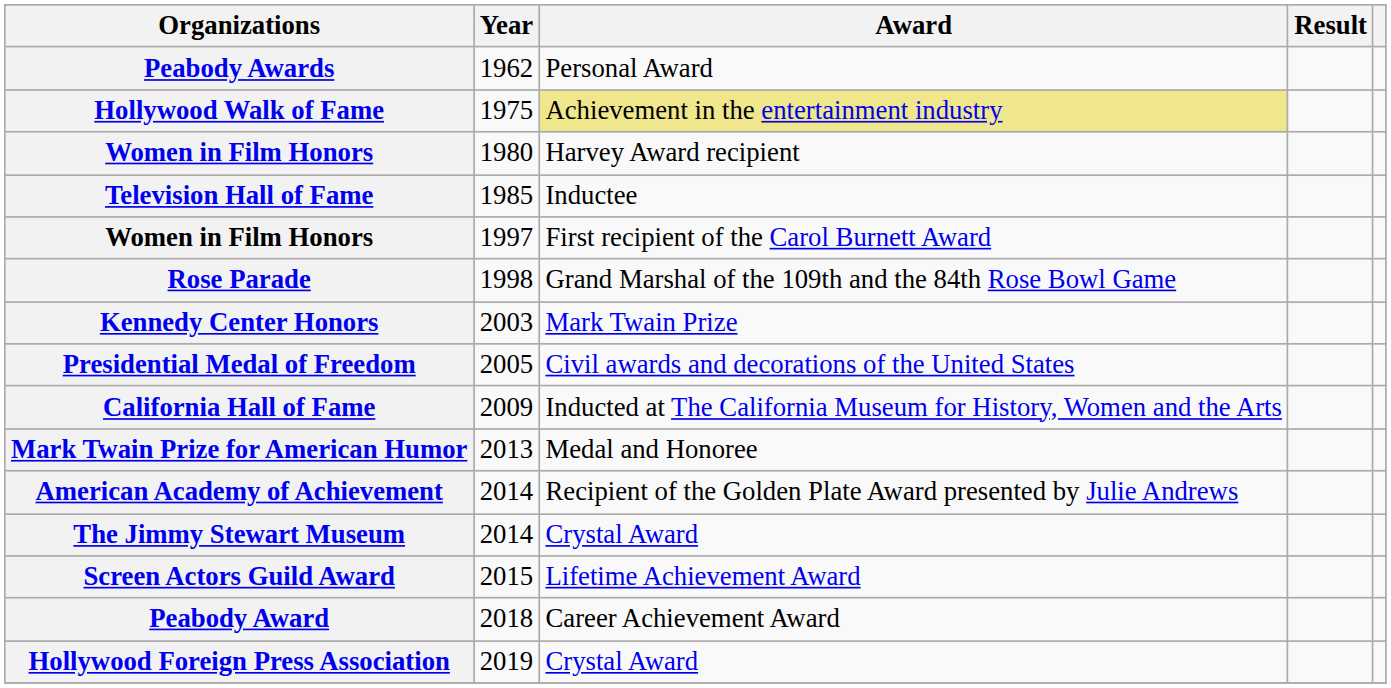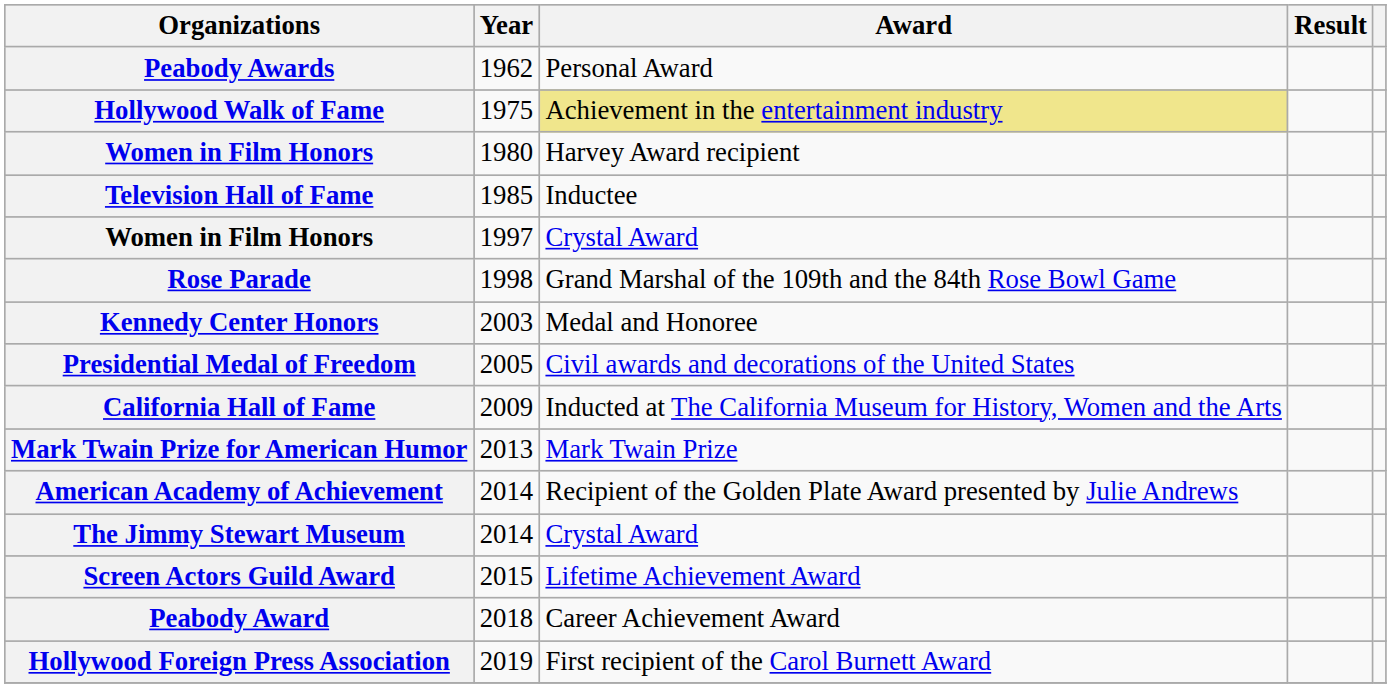 <table class= "wikitable plainrowheaders sortable">
 <tr>
 <th scope="col">Organizations</th>
 <th scope="col">Year</th>
 <th scope="col">Award</th>
 <th scope="col">Result</th>
 <th scope="col" class="unsortable"></th>
 </tr>
 <tr>
 <th scope="row" rowspan="1"><a href='#'>Peabody Awards</a></th>
 <td>1962</td>
 <td>Personal Award</td>
 <td></td>
 <td></td>
 </tr>
 <tr>
 <th scope="row" rowspan="1"><a href='#'>Hollywood Walk of Fame</a></th>
 <td>1975</td>
 <td style="background: khaki;">Achievement in the <a href='#'>entertainment industry</a></td>
 <td></td>
 <td></td>
 </tr>
 <tr>
 <th scope="row" rowspan="1"><a href='#'>Women in Film Honors</a></th>
 <td>1980</td>
 <td>Harvey Award recipient</td>
 <td></td>
 <td></td>
 </tr>
 <tr>
 <th scope="row" rowspan="1"><a href='#'>Television Hall of Fame</a></th>
 <td>1985</td>
 <td>Inductee</td>
 <td></td>
 <td></td>
 </tr>
 <tr>
 <th scope="row" rowspan="1">Women in Film Honors</th>
 <td>1997</td>
-<td>First recipient of the <a href='#'>Carol Burnett Award</a></td>
+<td><a href='#'>Crystal Award</a></td>
 <td></td>
 <td></td>
 </tr>
 <tr>
 <th scope="row" rowspan="1"><a href='#'>Rose Parade</a></th>
 <td>1998</td>
 <td>Grand Marshal of the 109th and the 84th <a href='#'>Rose Bowl Game</a></td>
 <td></td>
 <td></td>
 </tr>
 <tr>
 <th scope="row" rowspan="1"><a href='#'>Kennedy Center Honors</a></th>
 <td>2003</td>
-<td><a href='#'>Mark Twain Prize</a></td>
+<td>Medal and Honoree</td>
 <td></td>
 <td></td>
 </tr>
 <tr>
 <th scope="row" rowspan="1"><a href='#'>Presidential Medal of Freedom</a></th>
 <td>2005</td>
 <td><a href='#'>Civil awards and decorations of the United States</a></td>
 <td></td>
 <td></td>
 </tr>
 <tr>
 <th scope="row" rowspan="1"><a href='#'>California Hall of Fame</a></th>
 <td>2009</td>
 <td>Inducted at <a href='#'>The California Museum for History, Women and the Arts</a></td>
 <td></td>
 <td></td>
 </tr>
 <tr>
 <th scope="row" rowspan="1"><a href='#'>Mark Twain Prize for American Humor</a></th>
 <td>2013</td>
-<td>Medal and Honoree</td>
+<td><a href='#'>Mark Twain Prize</a></td>
 <td></td>
 <td></td>
 </tr>
 <tr>
 <th scope="row" rowspan="1"><a href='#'>American Academy of Achievement</a></th>
 <td>2014</td>
 <td>Recipient of the Golden Plate Award presented by <a href='#'>Julie Andrews</a></td>
 <td></td>
 <td></td>
 </tr>
 <tr>
 <th scope="row" rowspan="1"><a href='#'>The Jimmy Stewart Museum</a></th>
 <td>2014</td>
 <td><a href='#'>Crystal Award</a></td>
 <td></td>
 <td></td>
 </tr>
 <tr>
 <th scope="row" rowspan="1"><a href='#'>Screen Actors Guild Award</a></th>
 <td>2015</td>
 <td><a href='#'>Lifetime Achievement Award</a></td>
 <td></td>
 <td></td>
 </tr>
 <tr>
 <th scope="row" rowspan="1"><a href='#'>Peabody Award</a></th>
 <td>2018</td>
 <td>Career Achievement Award</td>
 <td></td>
 <td></td>
 </tr>
 <tr>
 <th scope="row" rowspan="1"><a href='#'>Hollywood Foreign Press Association</a></th>
 <td>2019</td>
-<td><a href='#'>Crystal Award</a></td>
+<td>First recipient of the <a href='#'>Carol Burnett Award</a></td>
 <td></td>
 <td></td>
 </tr>
 <tr>
 </tr>
 </table>
